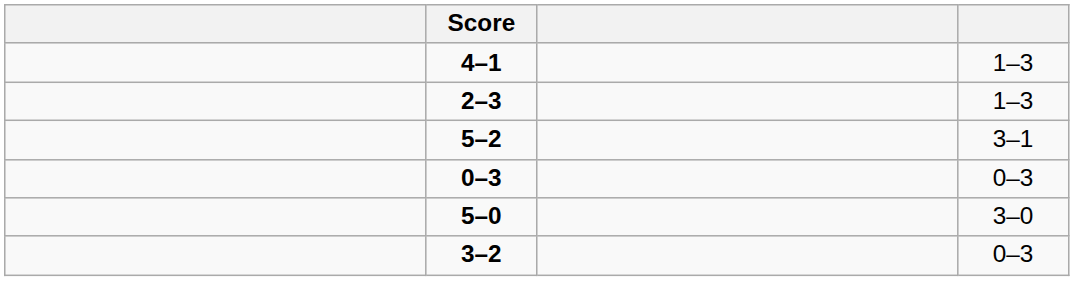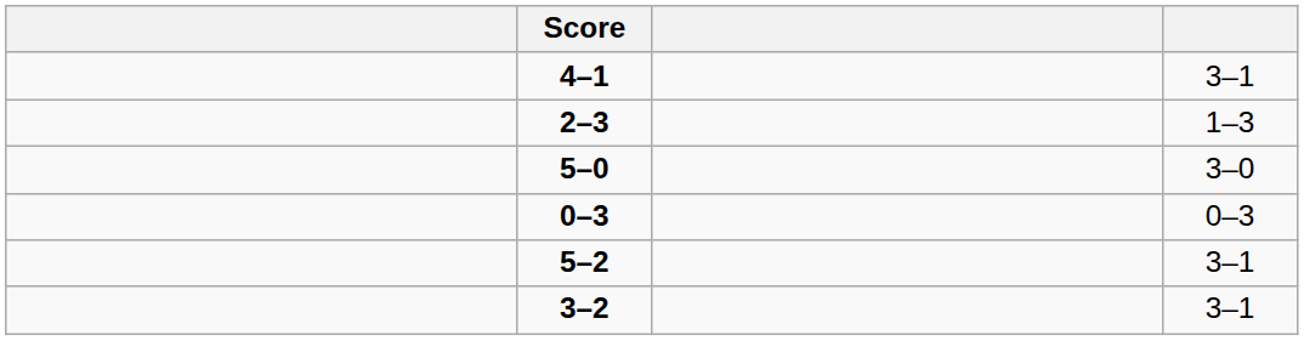 <table class="wikitable" style="text-align: center; ">
 <tr>
 <th align="right" width="270"></th>
 <th width="65">Score</th>
 <th align="left" width="270"></th>
 <th width="65"></th>
 </tr>
 <tr>
 <td align="left"><strong></strong></td>
 <td><strong>4–1</strong></td>
 <td align="left"></td>
-<td>1–3 <strong></strong></td>
+<td>3–1 <strong></strong></td>
 </tr>
 <tr>
 <td align="left"></td>
 <td><strong>2–3</strong></td>
 <td align="left"><strong></strong></td>
 <td>1–3 <strong></strong></td>
 </tr>
 <tr>
 <td align="left"><strong></strong></td>
-<td><strong>5–2</strong></td>
+<td><strong>5–0</strong></td>
 <td align="left"></td>
-<td>3–1 <strong></strong></td>
+<td>3–0 <strong></strong></td>
 </tr>
 <tr>
 <td align="left"></td>
 <td><strong>0–3</strong></td>
 <td align="left"><strong></strong></td>
 <td>0–3 <strong></strong></td>
 </tr>
 <tr>
 <td align="left"><strong></strong></td>
-<td><strong>5–0</strong></td>
+<td><strong>5–2</strong></td>
 <td align="left"></td>
-<td>3–0 <strong></strong></td>
+<td>3–1 <strong></strong></td>
 </tr>
 <tr>
 <td align="left"><strong></strong></td>
 <td><strong>3–2</strong></td>
 <td align="left"></td>
-<td>0–3 <strong></strong></td>
+<td>3–1 <strong></strong></td>
 </tr>
 </table>
